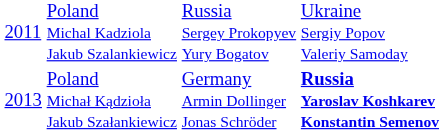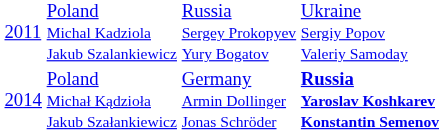 <table>
 <tr>
 <td><a href='#'>2011</a></td>
 <td> <a href='#'>Poland</a><br><small><a href='#'>Michal Kadziola</a><br><a href='#'>Jakub Szalankiewicz</a></small></td>
 <td> <a href='#'>Russia</a><br><small><a href='#'>Sergey Prokopyev</a><br><a href='#'>Yury Bogatov</a></small></td>
 <td> <a href='#'>Ukraine</a><br><small><a href='#'>Sergiy Popov</a><br><a href='#'>Valeriy Samoday</a></small></td>
 </tr>
 <tr>
-<td><a href='#'>2013</a></td>
+<td><a href='#'>2014</a></td>
 <td> <a href='#'>Poland</a><br><small><a href='#'>Michał Kądzioła</a><br><a href='#'>Jakub Szałankiewicz</a></small></td>
 <td> <a href='#'>Germany</a><br><small><a href='#'>Armin Dollinger</a><br><a href='#'>Jonas Schröder</a></small></td>
 <td><strong> <a href='#'>Russia</a><br><small><a href='#'>Yaroslav Koshkarev</a><br><a href='#'>Konstantin Semenov</a></small></strong></td>
 </tr>
 </table>
